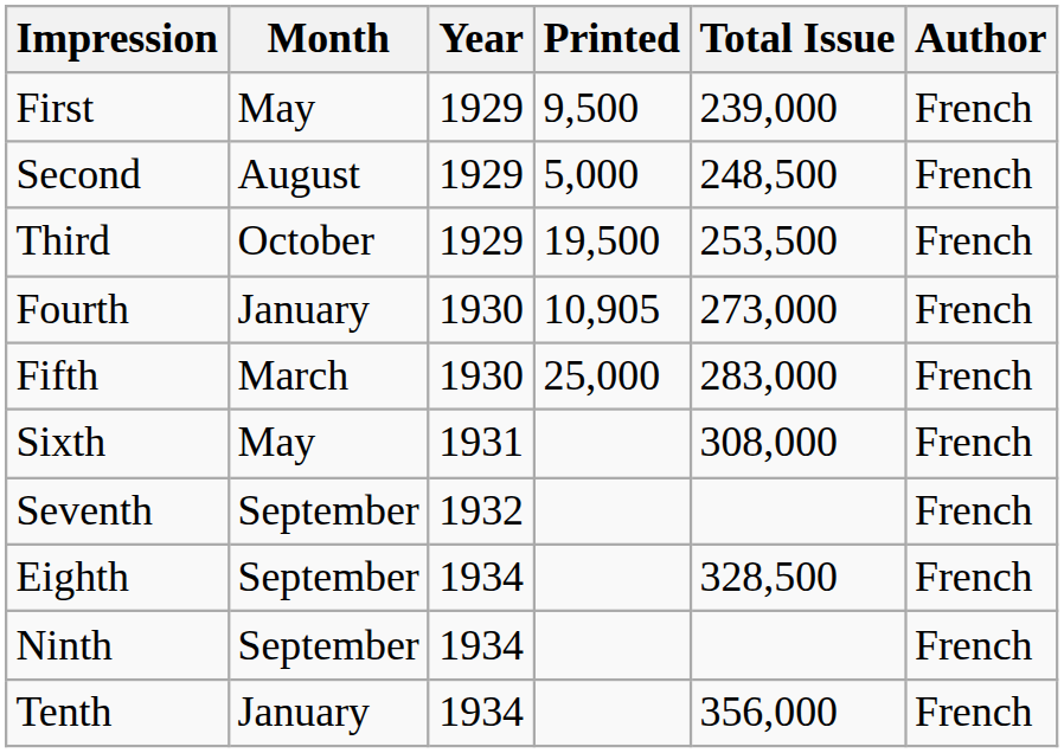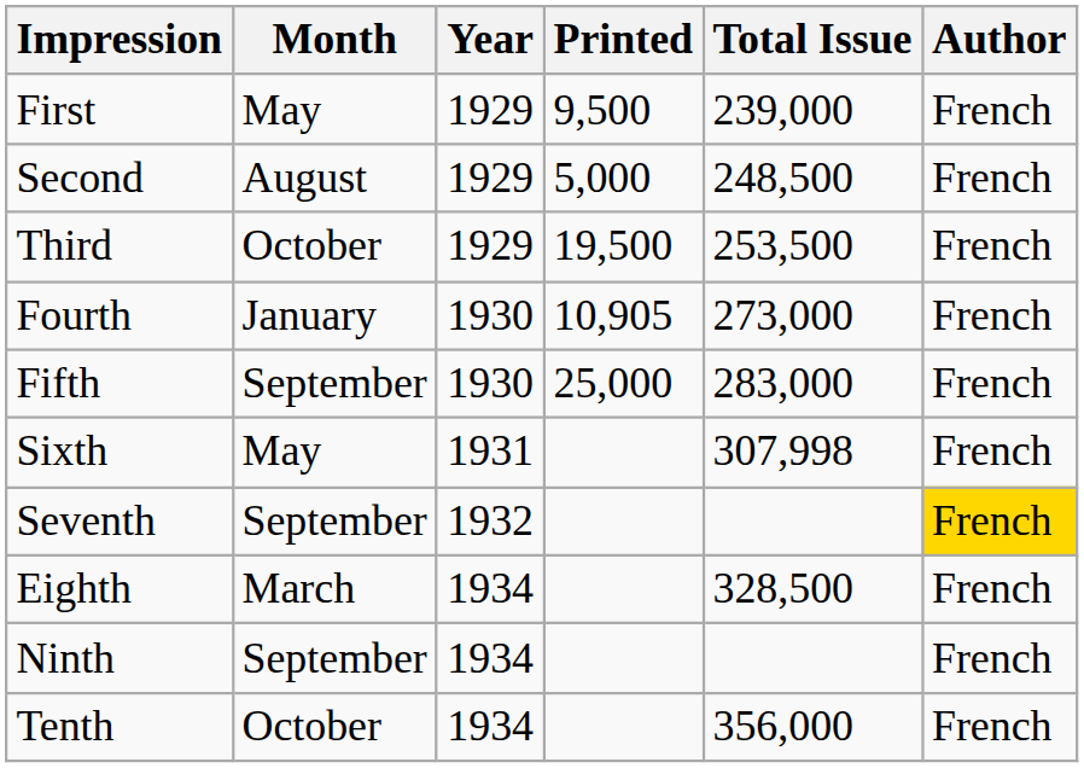 <table class="wikitable">
 <tr>
 <th>Impression</th>
 <th>Month</th>
 <th>Year</th>
 <th>Printed</th>
 <th>Total Issue</th>
 <th>Author</th>
 </tr>
 <tr>
 <td>First</td>
 <td>May</td>
 <td>1929</td>
 <td>9,500</td>
 <td>239,000</td>
 <td>French</td>
 </tr>
 <tr>
 <td>Second</td>
 <td>August</td>
 <td>1929</td>
 <td>5,000</td>
 <td>248,500</td>
 <td>French</td>
 </tr>
 <tr>
 <td>Third</td>
 <td>October</td>
 <td>1929</td>
 <td>19,500</td>
 <td>253,500</td>
 <td>French</td>
 </tr>
 <tr>
 <td>Fourth</td>
 <td>January</td>
 <td>1930</td>
 <td>10,905</td>
 <td>273,000</td>
 <td>French</td>
 </tr>
 <tr>
 <td>Fifth</td>
-<td>March</td>
+<td>September</td>
 <td>1930</td>
 <td>25,000</td>
 <td>283,000</td>
 <td>French</td>
 </tr>
 <tr>
 <td>Sixth</td>
 <td>May</td>
 <td>1931</td>
 <td></td>
-<td>308,000</td>
+<td>307,998</td>
 <td>French</td>
 </tr>
 <tr>
 <td>Seventh</td>
 <td>September</td>
 <td>1932</td>
 <td></td>
 <td></td>
-<td>French</td>
+<td style="background: gold;">French</td>
 </tr>
 <tr>
 <td>Eighth</td>
-<td>September</td>
+<td>March</td>
 <td>1934</td>
 <td></td>
 <td>328,500</td>
 <td>French</td>
 </tr>
 <tr>
 <td>Ninth</td>
 <td>September</td>
 <td>1934</td>
 <td></td>
 <td></td>
 <td>French</td>
 </tr>
 <tr>
 <td>Tenth</td>
-<td>January</td>
+<td>October</td>
 <td>1934</td>
 <td></td>
 <td>356,000</td>
 <td>French</td>
 </tr>
 </table>
